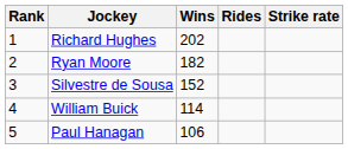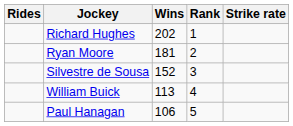 <table class="wikitable sortable">
 <tr>
-<th>Rank</th>
+<th>Rides</th>
 <th>Jockey</th>
 <th>Wins</th>
-<th>Rides</th>
+<th>Rank</th>
 <th>Strike rate</th>
 </tr>
 <tr>
-<td>1</td>
+<td></td>
 <td><a href='#'>Richard Hughes</a></td>
 <td>202</td>
-<td></td>
+<td>1</td>
 <td></td>
 </tr>
 <tr>
+<td></td>
+<td><a href='#'>Ryan Moore</a></td>
+<td>181</td>
 <td>2</td>
-<td><a href='#'>Ryan Moore</a></td>
-<td>182</td>
-<td></td>
 <td></td>
 </tr>
 <tr>
-<td>3</td>
+<td></td>
 <td><a href='#'>Silvestre de Sousa</a></td>
 <td>152</td>
-<td></td>
+<td>3</td>
 <td></td>
 </tr>
 <tr>
+<td></td>
+<td><a href='#'>William Buick</a></td>
+<td>113</td>
 <td>4</td>
-<td><a href='#'>William Buick</a></td>
-<td>114</td>
-<td></td>
 <td></td>
 </tr>
 <tr>
-<td>5</td>
+<td></td>
 <td><a href='#'>Paul Hanagan</a></td>
 <td>106</td>
-<td></td>
+<td>5</td>
 <td></td>
 </tr>
 </table>
